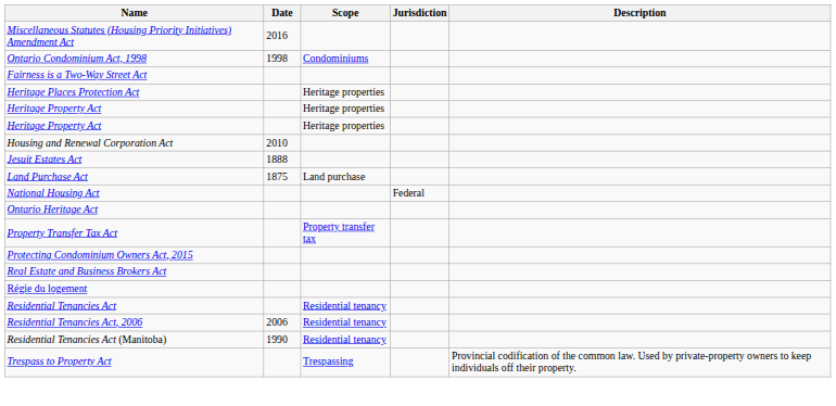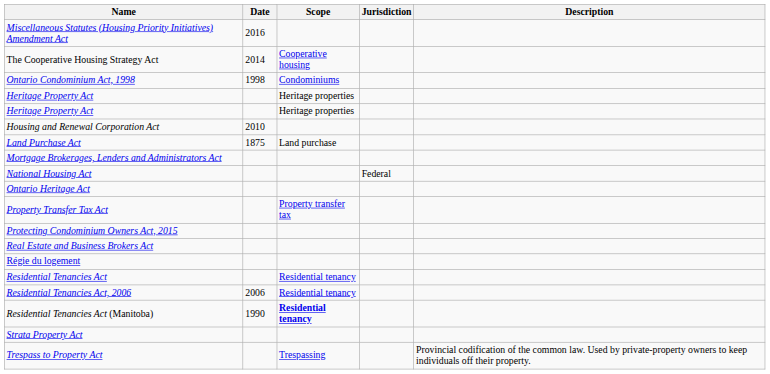 <table class="wikitable sortable">
 <tr>
 <th>Name</th>
 <th>Date</th>
 <th>Scope</th>
 <th>Jurisdiction</th>
 <th>Description</th>
 </tr>
 <tr>
 <td style="width:24em;"><em><a href='#'>Miscellaneous Statutes (Housing Priority Initiatives) Amendment Act</a></em></td>
 <td style="width:3em;">2016</td>
 <td style="width:8em;"></td>
 <td></td>
 <td></td>
 </tr>
 <tr>
-<td><em><a href='#'>Ontario Condominium Act, 1998</a></em></td>
-<td>1998</td>
-<td><a href='#'>Condominiums</a></td>
+<td>The Cooperative Housing Strategy Act</td>
+<td>2014</td>
+<td><a href='#'>Cooperative housing</a></td>
 <td></td>
 <td></td>
 </tr>
 <tr>
-<td><em><a href='#'>Fairness is a Two-Way Street Act</a></em></td>
-<td></td>
-<td></td>
-<td></td>
-<td></td>
-</tr>
-<tr>
-<td><em><a href='#'>Heritage Places Protection Act</a></em></td>
-<td></td>
-<td>Heritage properties</td>
+<td><em><a href='#'>Ontario Condominium Act, 1998</a></em></td>
+<td>1998</td>
+<td><a href='#'>Condominiums</a></td>
 <td></td>
 <td></td>
 </tr>
 <tr>
 <td><em><a href='#'>Heritage Property Act</a></em></td>
 <td></td>
 <td>Heritage properties</td>
 <td></td>
 <td></td>
 </tr>
 <tr>
 <td><em><a href='#'>Heritage Property Act</a></em></td>
 <td></td>
 <td>Heritage properties</td>
 <td></td>
 <td></td>
 </tr>
 <tr>
 <td><em>Housing and Renewal Corporation Act</em></td>
 <td>2010</td>
 <td></td>
 <td></td>
 <td></td>
 </tr>
 <tr>
-<td><em><a href='#'>Jesuit Estates Act</a></em></td>
-<td>1888</td>
-<td></td>
+<td><em> <a href='#'>Land Purchase Act</a></em></td>
+<td>1875</td>
+<td>Land purchase</td>
 <td></td>
 <td></td>
 </tr>
 <tr>
-<td><em> <a href='#'>Land Purchase Act</a></em></td>
-<td>1875</td>
-<td>Land purchase</td>
+<td><em><a href='#'>Mortgage Brokerages, Lenders and Administrators Act</a></em></td>
+<td></td>
+<td></td>
 <td></td>
 <td></td>
 </tr>
 <tr>
 <td><em> <a href='#'>National Housing Act</a></em></td>
 <td></td>
 <td></td>
 <td>Federal</td>
 <td></td>
 </tr>
 <tr>
 <td><em><a href='#'>Ontario Heritage Act</a></em></td>
 <td></td>
 <td></td>
 <td></td>
 <td></td>
 </tr>
 <tr>
 <td><em><a href='#'>Property Transfer Tax Act</a></em></td>
 <td></td>
 <td><a href='#'>Property transfer tax</a></td>
 <td></td>
 <td></td>
 </tr>
 <tr>
 <td><em><a href='#'>Protecting Condominium Owners Act, 2015</a></em></td>
 <td></td>
 <td></td>
 <td></td>
 <td></td>
 </tr>
 <tr>
 <td><em><a href='#'>Real Estate and Business Brokers Act</a></em></td>
 <td></td>
 <td></td>
 <td></td>
 <td></td>
 </tr>
 <tr>
 <td><a href='#'>Régie du logement</a></td>
 <td></td>
 <td></td>
 <td></td>
 <td></td>
 </tr>
 <tr>
 <td><em><a href='#'>Residential Tenancies Act</a></em></td>
 <td></td>
 <td><a href='#'>Residential tenancy</a></td>
 <td></td>
 <td></td>
 </tr>
 <tr>
 <td><em><a href='#'>Residential Tenancies Act, 2006</a></em></td>
 <td>2006</td>
 <td><a href='#'>Residential tenancy</a></td>
 <td></td>
 <td></td>
 </tr>
 <tr>
 <td><em>Residential Tenancies Act</em> (Manitoba)</td>
 <td>1990</td>
-<td><a href='#'>Residential tenancy</a></td>
+<td><strong><a href='#'>Residential tenancy</a></strong></td>
+<td></td>
+<td></td>
+</tr>
+<tr>
+<td><em><a href='#'>Strata Property Act</a></em></td>
+<td></td>
+<td></td>
 <td></td>
 <td></td>
 </tr>
 <tr>
 <td><em><a href='#'>Trespass to Property Act</a></em></td>
 <td></td>
 <td><a href='#'>Trespassing</a></td>
 <td></td>
 <td>Provincial codification of the common law. Used by private-property owners to keep individuals off their property.</td>
 </tr>
 </table>
